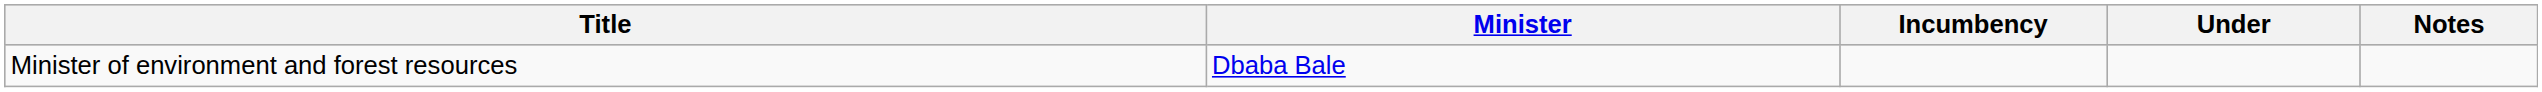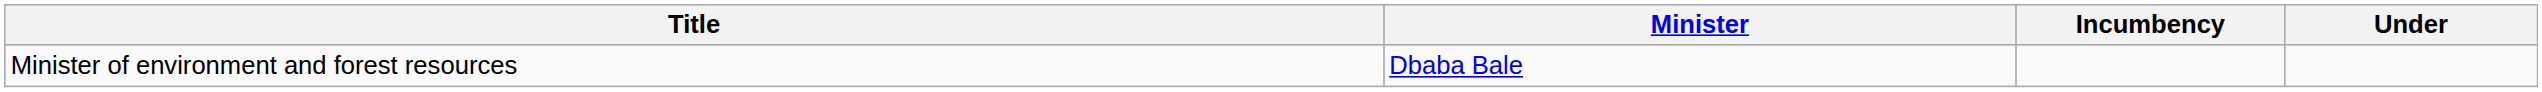 <table class="wikitable" style="width:100%;">
 <tr>
 <th>Title</th>
 <th style="width:25%;"><a href='#'>Minister</a></th>
 <th style="width:160px;">Incumbency</th>
 <th style="width:10%;">Under</th>
-<th style="width:7%;">Notes</th>
 </tr>
 <tr>
 <td>Minister of environment and forest resources</td>
 <td><a href='#'>Dbaba Bale</a></td>
 <td></td>
 <td></td>
-<td></td>
 </tr>
 </table>
